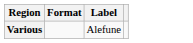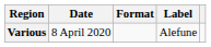 <table class="wikitable plainrowheaders">
 <tr>
 <th scope="col">Region</th>
+<th scope="col">Date</th>
 <th scope="col">Format</th>
 <th scope="col">Label</th>
 <th scope="col"></th>
 </tr>
 <tr>
 <th scope="row">Various</th>
+<td>8 April 2020</td>
 <td></td>
 <td>Alefune</td>
 <td></td>
 </tr>
 </table>
